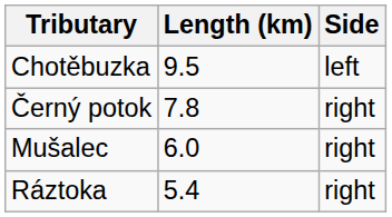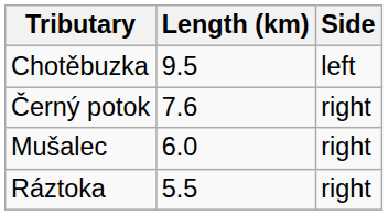 <table class="wikitable">
 <tr>
 <th>Tributary</th>
 <th>Length (km)</th>
 <th>Side</th>
 </tr>
 <tr>
 <td>Chotěbuzka</td>
 <td>9.5</td>
 <td>left</td>
 </tr>
 <tr>
 <td>Černý potok</td>
-<td>7.8</td>
+<td>7.6</td>
 <td>right</td>
 </tr>
 <tr>
 <td>Mušalec</td>
 <td>6.0</td>
 <td>right</td>
 </tr>
 <tr>
 <td>Ráztoka</td>
-<td>5.4</td>
+<td>5.5</td>
 <td>right</td>
 </tr>
 </table>
